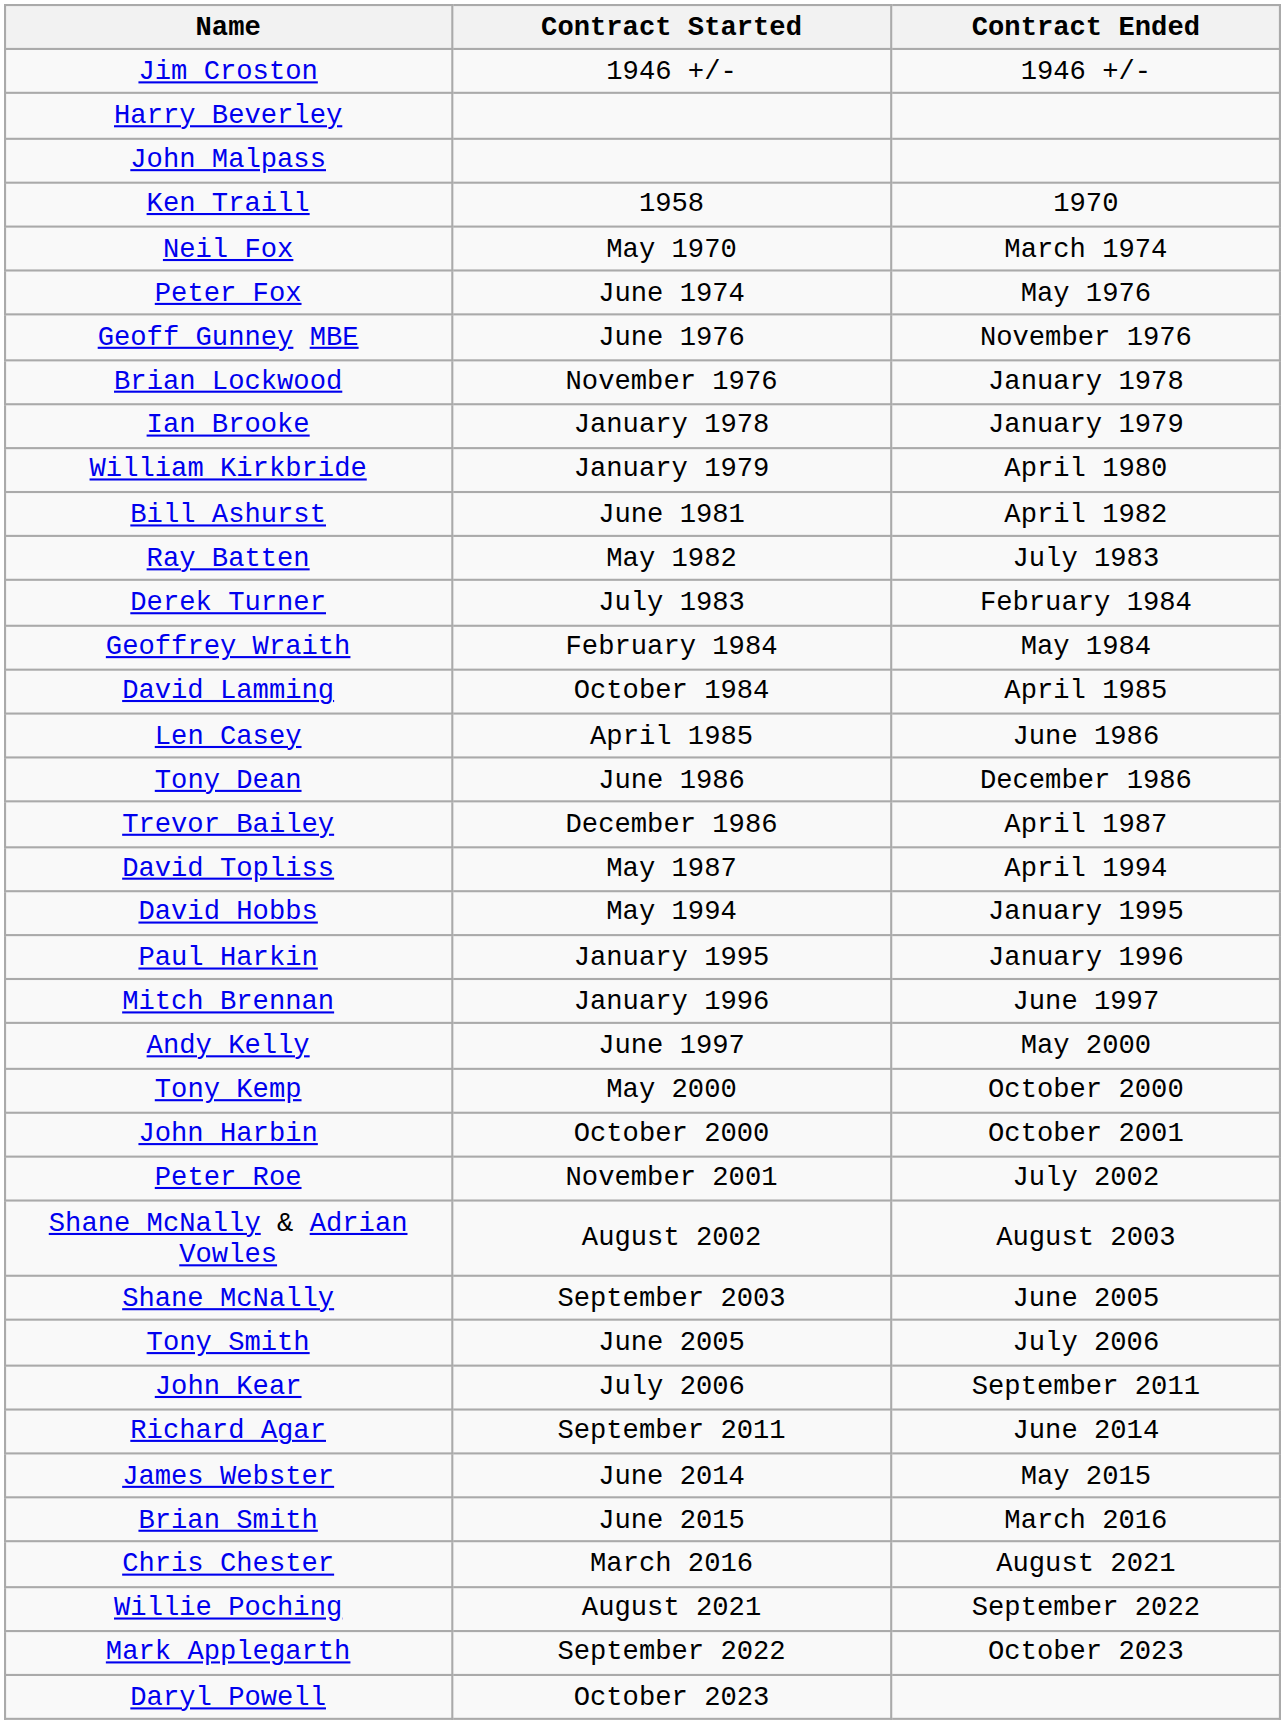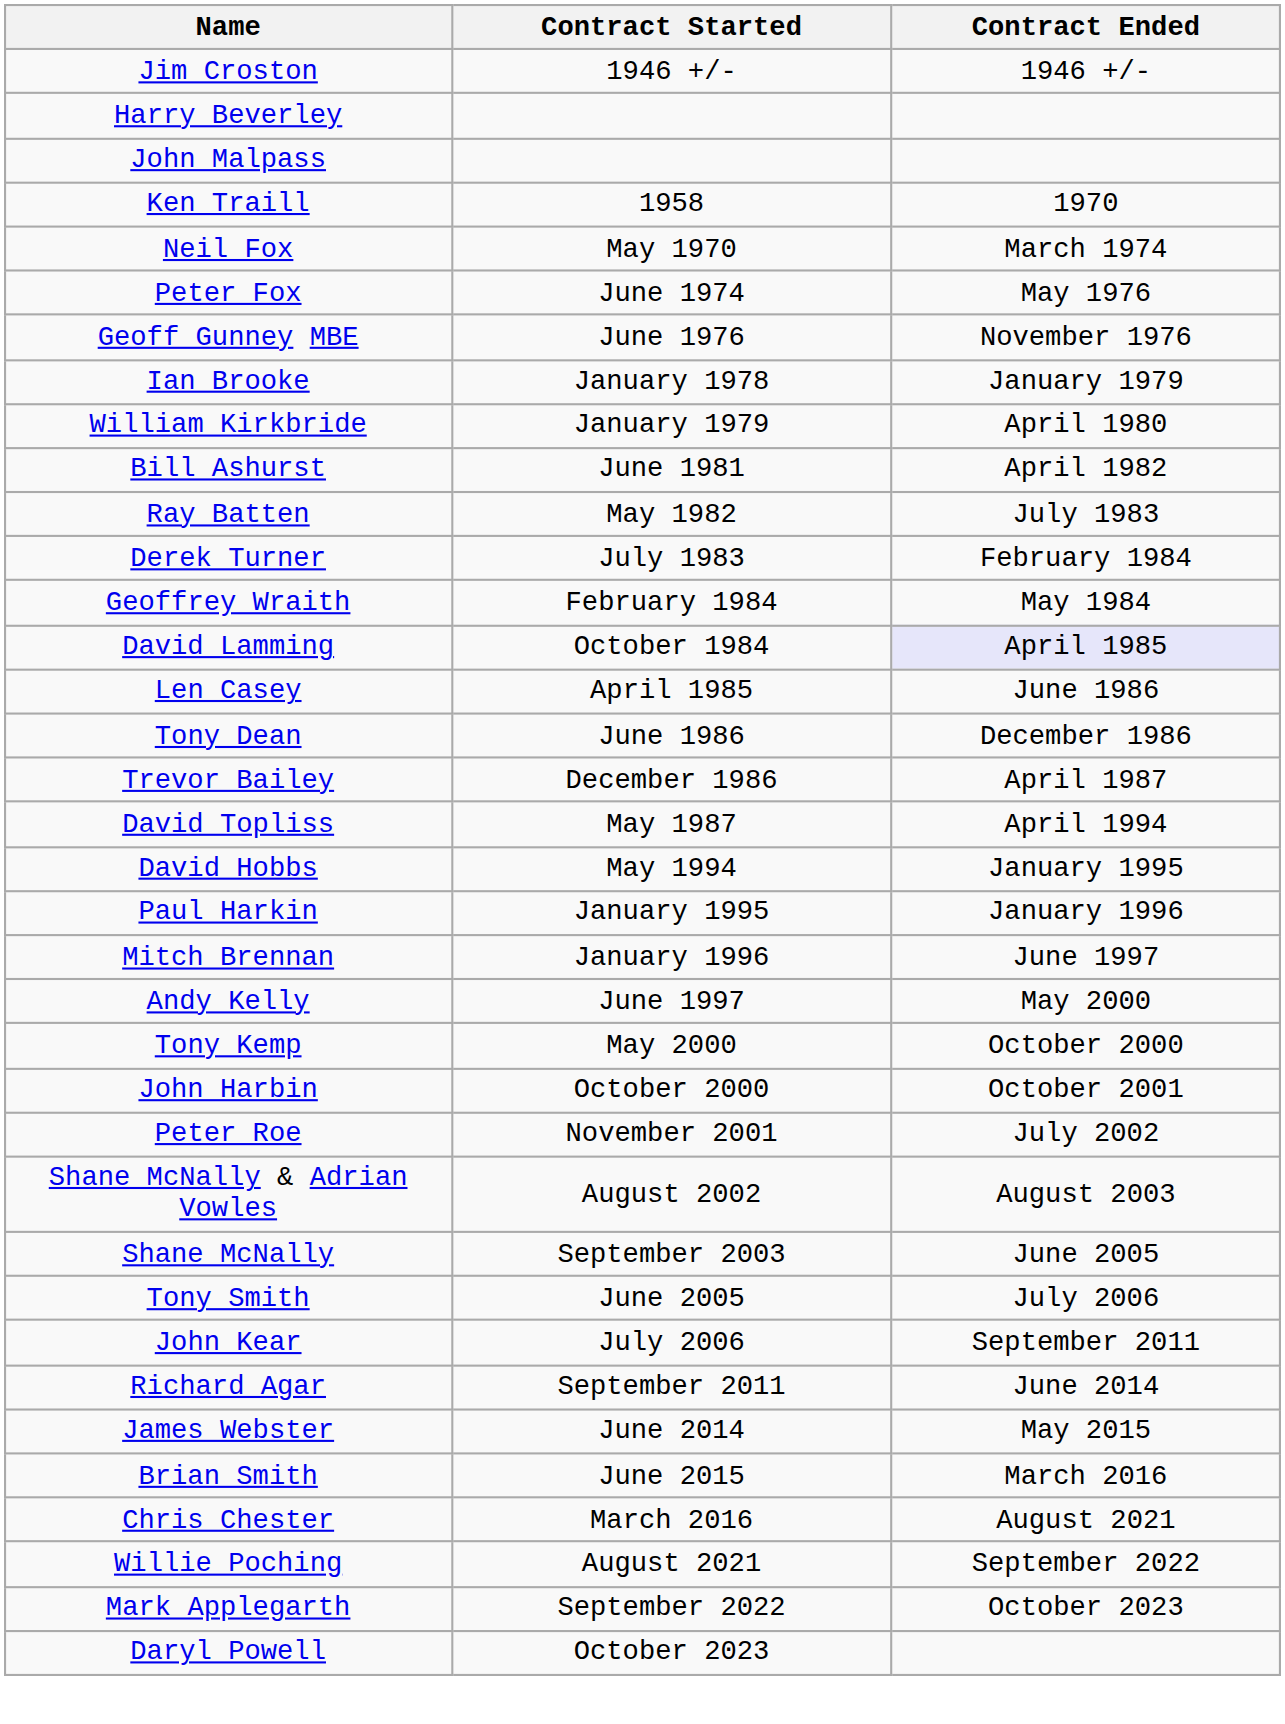 <table class="wikitable">
 <tr>
 <th width=35%>Name</th>
 <th !width=35%>Contract Started</th>
 <th !width=35%>Contract Ended</th>
 </tr>
 <tr>
 <td align=center><a href='#'>Jim Croston</a></td>
 <td align=center>1946 +/-</td>
 <td align=center>1946 +/-</td>
 </tr>
 <tr>
 <td align=center> <a href='#'>Harry Beverley</a></td>
 <td align=center></td>
 <td align=center></td>
 </tr>
 <tr>
 <td align=center><a href='#'>John Malpass</a></td>
 <td align=center></td>
 <td align=center></td>
 </tr>
 <tr>
 <td align=center><a href='#'>Ken Traill</a></td>
 <td align=center>1958</td>
 <td align=center>1970</td>
 </tr>
 <tr>
 <td align=center> <a href='#'>Neil Fox</a></td>
 <td align=center>May 1970</td>
 <td align=center>March 1974</td>
 </tr>
 <tr>
 <td align=center> <a href='#'>Peter Fox</a></td>
 <td align=center>June 1974</td>
 <td align=center>May 1976</td>
 </tr>
 <tr>
 <td align=center><a href='#'>Geoff Gunney</a> <a href='#'>MBE</a></td>
 <td align=center>June 1976</td>
 <td align=center>November 1976</td>
 </tr>
 <tr>
-<td align=center><a href='#'>Brian Lockwood</a></td>
-<td align=center>November 1976</td>
-<td align=center>January 1978</td>
-</tr>
-<tr>
 <td align=center><a href='#'>Ian Brooke</a></td>
 <td align=center>January 1978</td>
 <td align=center>January 1979</td>
 </tr>
 <tr>
 <td align=center><a href='#'>William Kirkbride</a></td>
 <td align=center>January 1979</td>
 <td align=center>April 1980</td>
 </tr>
 <tr>
 <td align=center><a href='#'>Bill Ashurst</a></td>
 <td align=center>June 1981</td>
 <td align=center>April 1982</td>
 </tr>
 <tr>
 <td align=center><a href='#'>Ray Batten</a></td>
 <td align=center>May 1982</td>
 <td align=center>July 1983</td>
 </tr>
 <tr>
 <td align=center><a href='#'>Derek Turner</a></td>
 <td align=center>July 1983</td>
 <td align=center>February 1984</td>
 </tr>
 <tr>
 <td align=center><a href='#'>Geoffrey Wraith</a></td>
 <td align=center>February 1984</td>
 <td align=center>May 1984</td>
 </tr>
 <tr>
 <td align=center><a href='#'>David Lamming</a></td>
 <td align=center>October 1984</td>
-<td align=center>April 1985</td>
+<td align=center style="background: lavender;">April 1985</td>
 </tr>
 <tr>
 <td align=center><a href='#'>Len Casey</a></td>
 <td align=center>April 1985</td>
 <td align=center>June 1986</td>
 </tr>
 <tr>
 <td align=center><a href='#'>Tony Dean</a></td>
 <td align=center>June 1986</td>
 <td align=center>December 1986</td>
 </tr>
 <tr>
 <td align=center><a href='#'>Trevor Bailey</a></td>
 <td align=center>December 1986</td>
 <td align=center>April 1987</td>
 </tr>
 <tr>
 <td align=center><a href='#'>David Topliss</a></td>
 <td align=center>May 1987</td>
 <td align=center>April 1994</td>
 </tr>
 <tr>
 <td align=center><a href='#'>David Hobbs</a></td>
 <td align=center>May 1994</td>
 <td align=center>January 1995</td>
 </tr>
 <tr>
 <td align=center><a href='#'>Paul Harkin</a></td>
 <td align=center>January 1995</td>
 <td align=center>January 1996</td>
 </tr>
 <tr>
 <td align=center> <a href='#'>Mitch Brennan</a></td>
 <td align=center>January 1996</td>
 <td align=center>June 1997</td>
 </tr>
 <tr>
 <td align=center> <a href='#'>Andy Kelly</a></td>
 <td align=center>June 1997</td>
 <td align=center>May 2000</td>
 </tr>
 <tr>
 <td align=center> <a href='#'>Tony Kemp</a></td>
 <td align=center>May 2000</td>
 <td align=center>October 2000</td>
 </tr>
 <tr>
 <td align=center> <a href='#'>John Harbin</a></td>
 <td align=center>October 2000</td>
 <td align=center>October 2001</td>
 </tr>
 <tr>
 <td align=center> <a href='#'>Peter Roe</a></td>
 <td align=center>November 2001</td>
 <td align=center>July 2002</td>
 </tr>
 <tr>
 <td align=center> <a href='#'>Shane McNally</a> &  <a href='#'>Adrian Vowles</a></td>
 <td align=center>August 2002</td>
 <td align=center>August 2003</td>
 </tr>
 <tr>
 <td align=center> <a href='#'>Shane McNally</a></td>
 <td align=center>September 2003</td>
 <td align=center>June 2005</td>
 </tr>
 <tr>
 <td align=center> <a href='#'>Tony Smith</a></td>
 <td align=center>June 2005</td>
 <td align=center>July 2006</td>
 </tr>
 <tr>
 <td align=center> <a href='#'>John Kear</a></td>
 <td align=center>July 2006</td>
 <td align=center>September 2011</td>
 </tr>
 <tr>
 <td align=center> <a href='#'>Richard Agar</a></td>
 <td align=center>September 2011</td>
 <td align=center>June 2014</td>
 </tr>
 <tr>
 <td align=center> <a href='#'>James Webster</a></td>
 <td align=center>June 2014</td>
 <td align=center>May 2015</td>
 </tr>
 <tr>
 <td align=center> <a href='#'>Brian Smith</a></td>
 <td align=center>June 2015</td>
 <td align=center>March 2016</td>
 </tr>
 <tr>
 <td align=center> <a href='#'>Chris Chester</a></td>
 <td align=center>March 2016</td>
 <td align=center>August 2021</td>
 </tr>
 <tr>
 <td align=center> <a href='#'>Willie Poching</a></td>
 <td align=center>August 2021</td>
 <td align=center>September 2022</td>
 </tr>
 <tr>
 <td align=center> <a href='#'>Mark Applegarth</a></td>
 <td align=center>September 2022</td>
 <td align=center>October 2023</td>
 </tr>
 <tr>
 <td align=center> <a href='#'>Daryl Powell</a></td>
 <td align=center>October 2023</td>
 <td align=center></td>
 </tr>
 </table>
